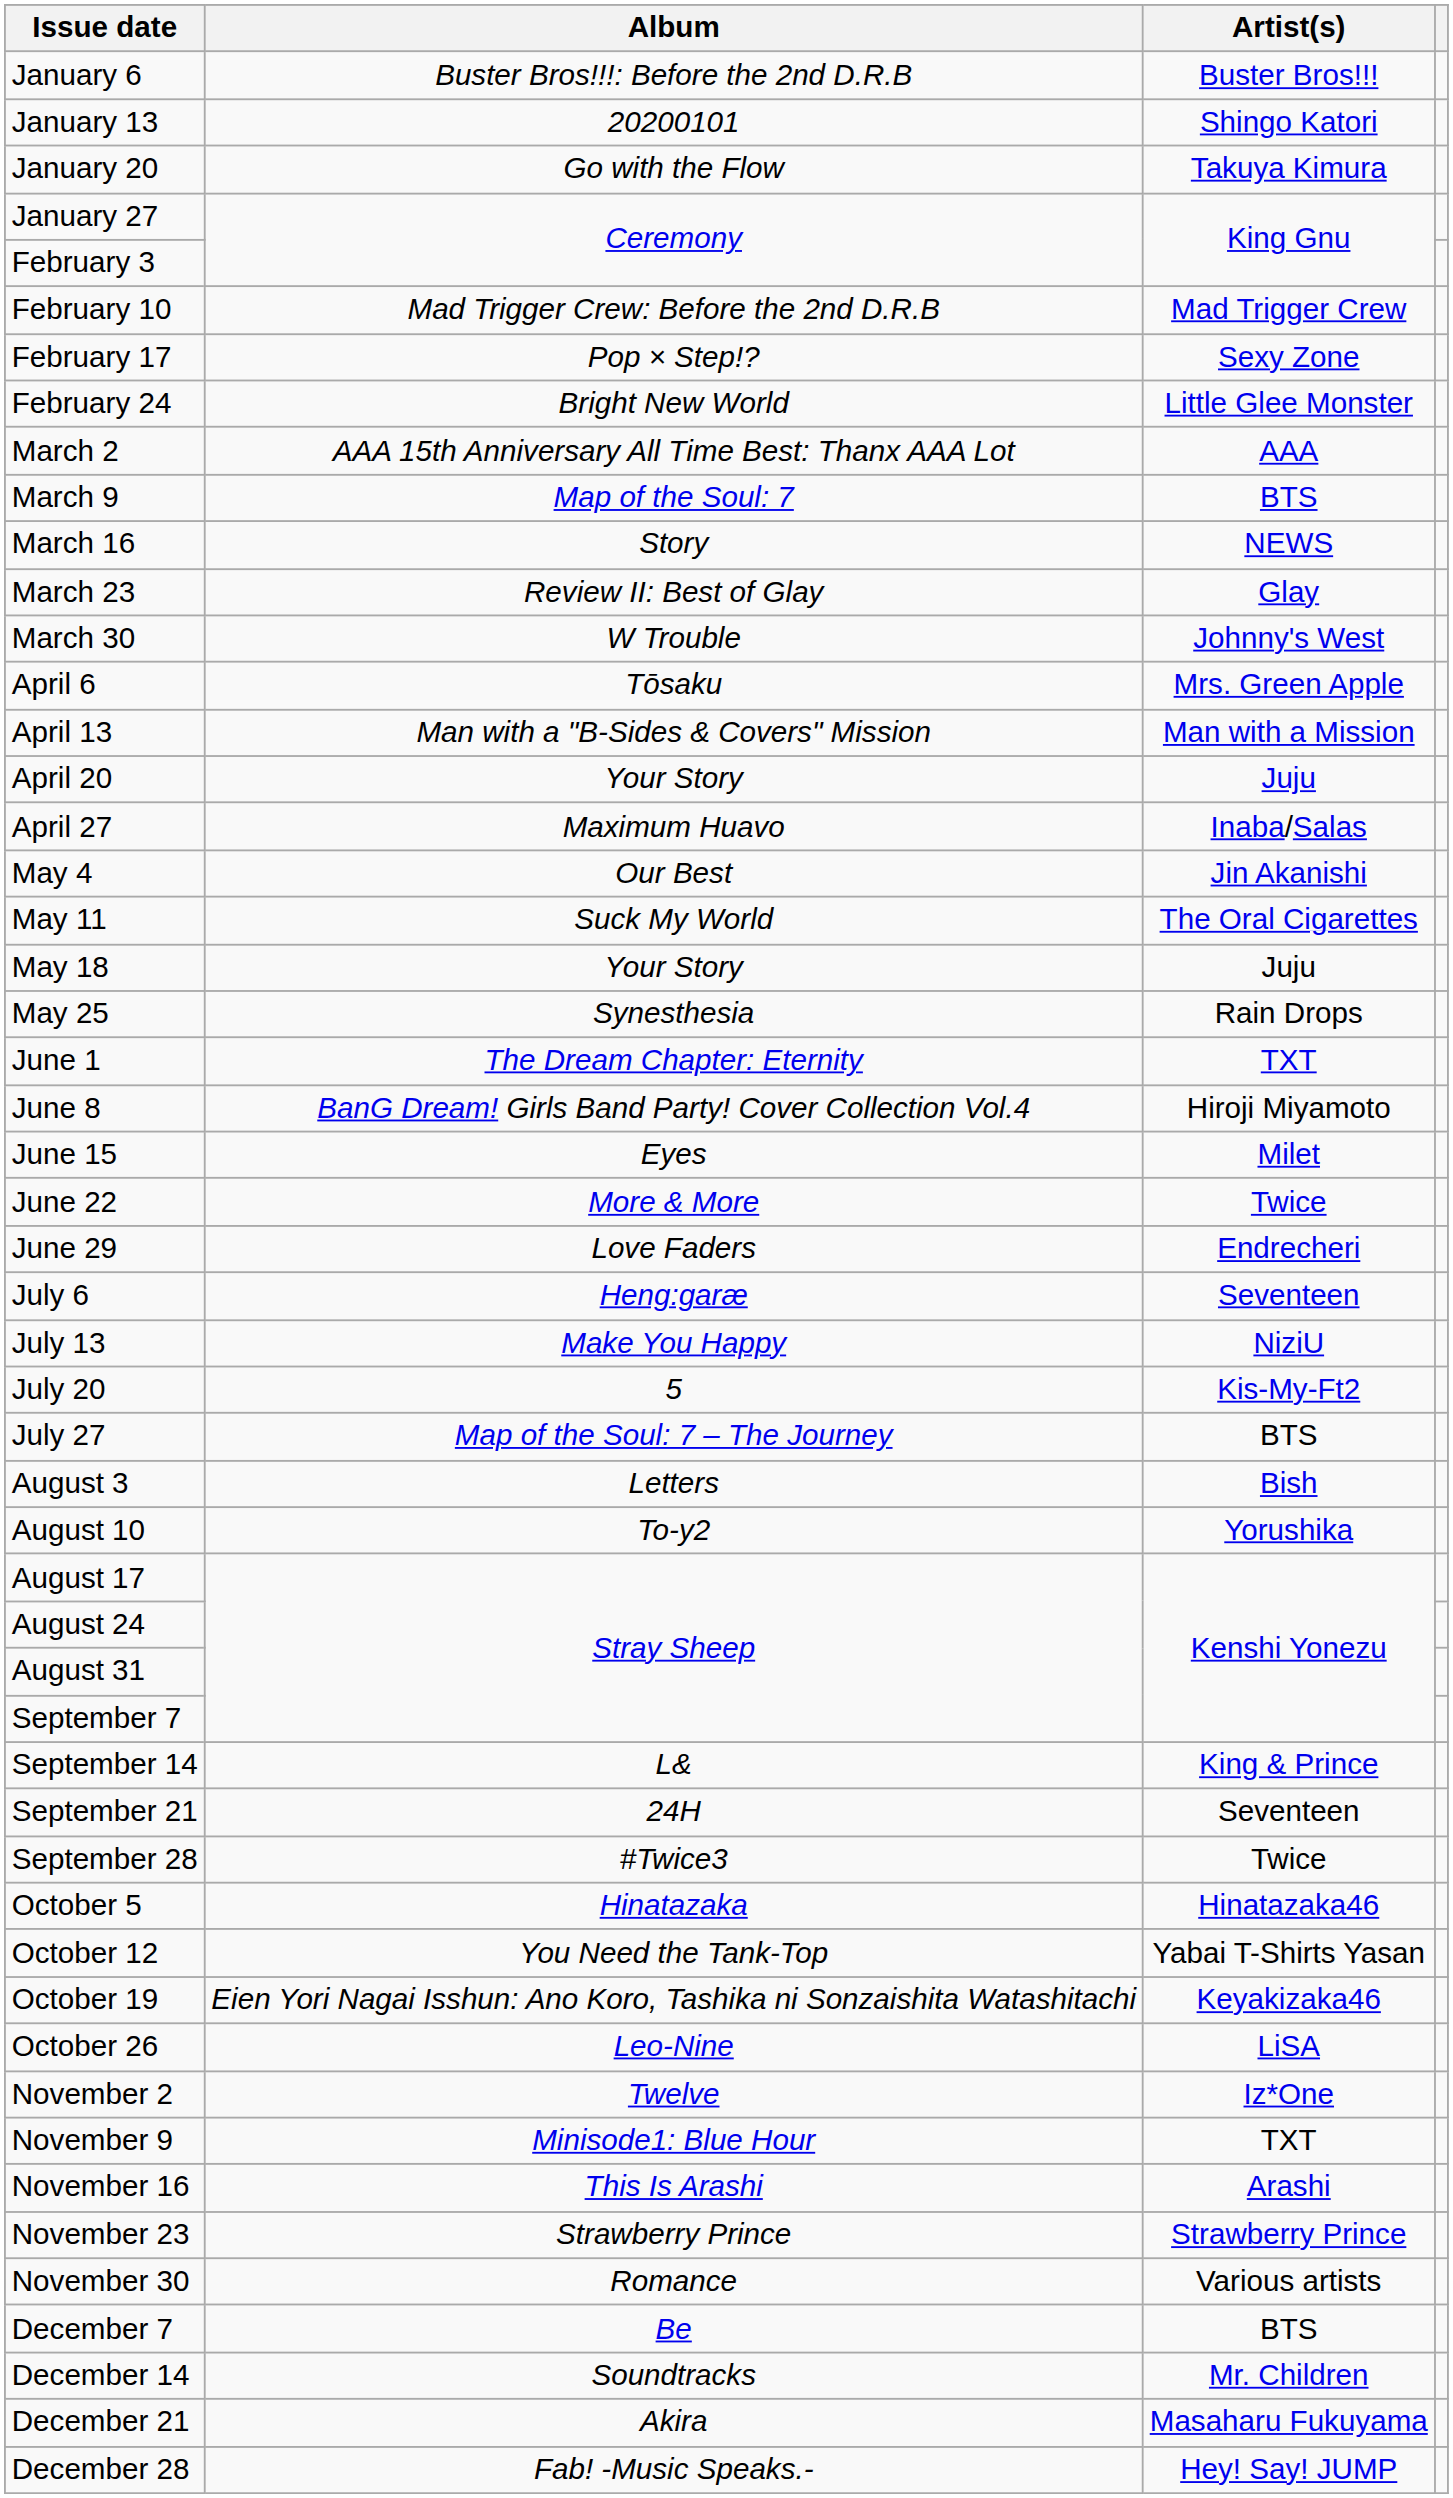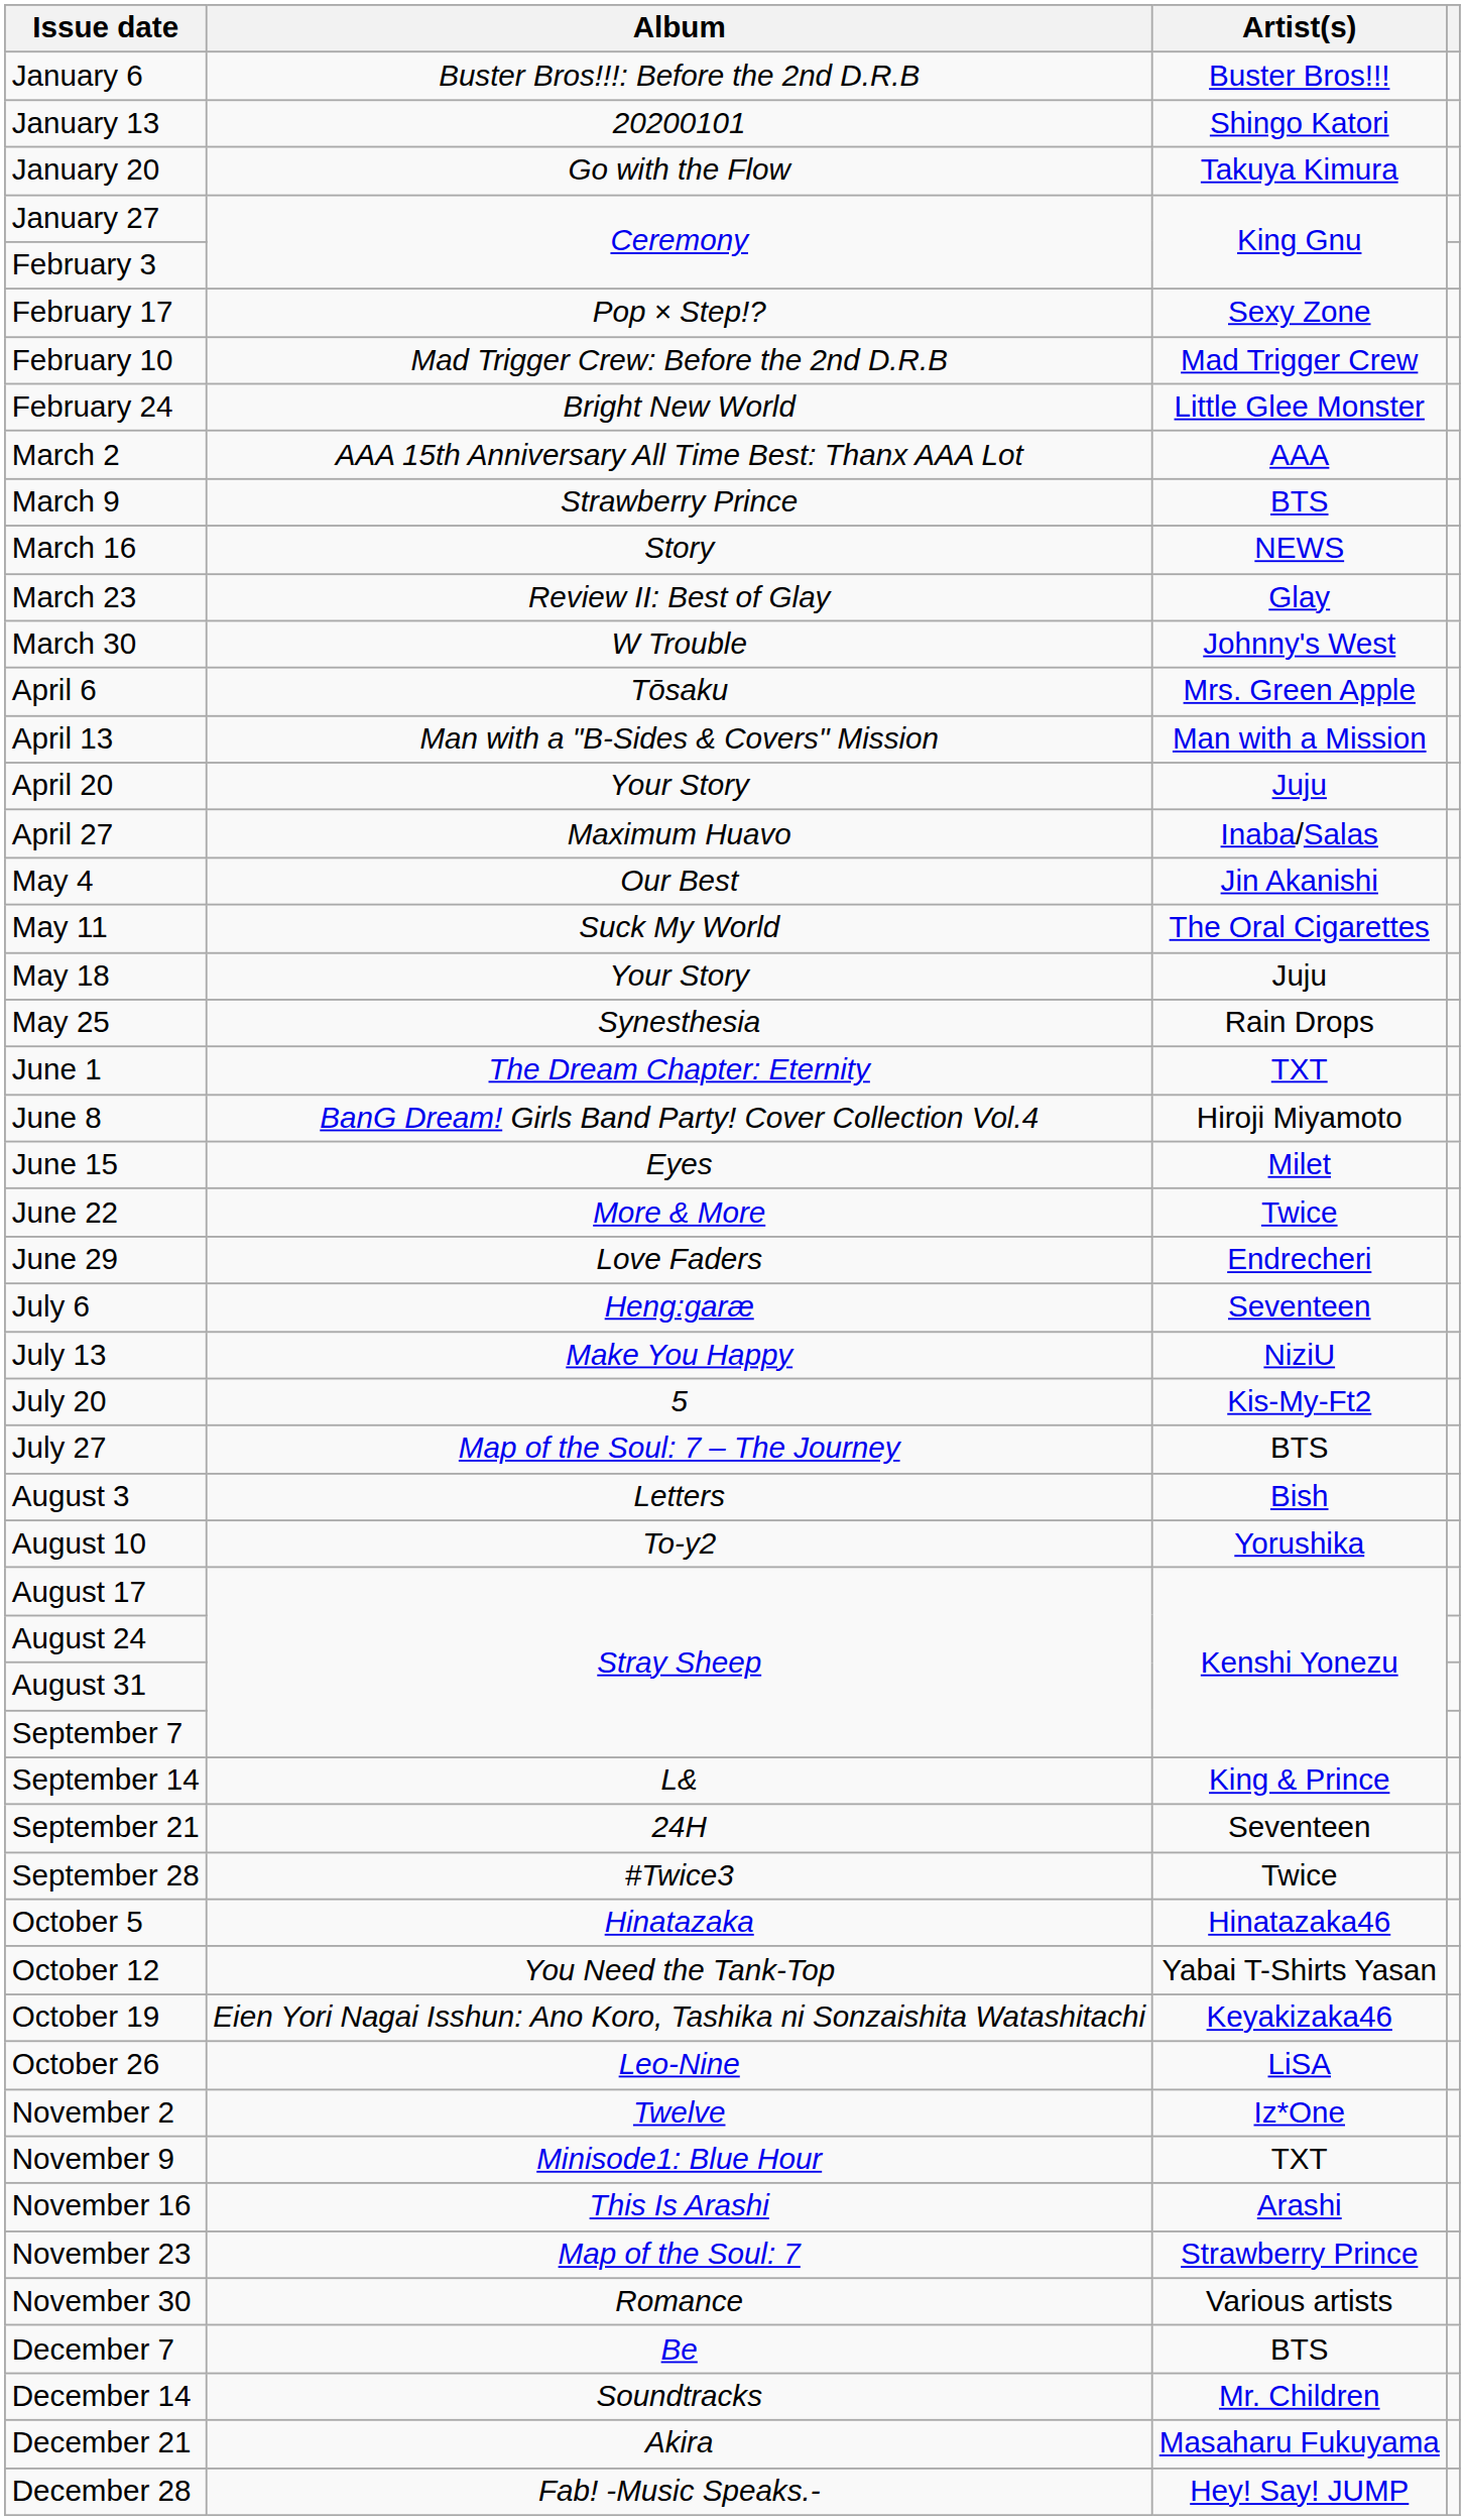 <table class="wikitable" style="text-align:center;">
 <tr>
 <th>Issue date</th>
 <th>Album</th>
 <th>Artist(s)</th>
 <th></th>
 </tr>
 <tr>
 <td align="left">January 6</td>
 <td><em>Buster Bros!!!: Before the 2nd D.R.B</em></td>
 <td><a href='#'>Buster Bros!!!</a></td>
 <td></td>
 </tr>
 <tr>
 <td align="left">January 13</td>
 <td><em>20200101</em></td>
 <td><a href='#'>Shingo Katori</a></td>
 <td></td>
 </tr>
 <tr>
 <td align="left">January 20</td>
 <td><em>Go with the Flow</em></td>
 <td><a href='#'>Takuya Kimura</a></td>
 <td></td>
 </tr>
 <tr>
 <td align="left">January 27</td>
 <td rowspan="2"><em><a href='#'>Ceremony</a></em></td>
 <td rowspan="2"><a href='#'>King Gnu</a></td>
 <td></td>
 </tr>
 <tr>
 <td align="left">February 3</td>
 <td></td>
 </tr>
 <tr>
+<td align="left">February 17</td>
+<td><em>Pop × Step!?</em></td>
+<td><a href='#'>Sexy Zone</a></td>
+<td></td>
+</tr>
+<tr>
 <td align="left">February 10</td>
 <td><em>Mad Trigger Crew: Before the 2nd D.R.B</em></td>
 <td><a href='#'>Mad Trigger Crew</a></td>
-<td></td>
-</tr>
-<tr>
-<td align="left">February 17</td>
-<td><em>Pop × Step!?</em></td>
-<td><a href='#'>Sexy Zone</a></td>
 <td></td>
 </tr>
 <tr>
 <td align="left">February 24</td>
 <td><em>Bright New World</em></td>
 <td><a href='#'>Little Glee Monster</a></td>
 <td></td>
 </tr>
 <tr>
 <td align="left">March 2</td>
 <td><em>AAA 15th Anniversary All Time Best: Thanx AAA Lot</em></td>
 <td><a href='#'>AAA</a></td>
 <td></td>
 </tr>
 <tr>
 <td align="left">March 9</td>
-<td><em><a href='#'>Map of the Soul: 7</a></em></td>
+<td><em>Strawberry Prince</em></td>
 <td><a href='#'>BTS</a></td>
 <td></td>
 </tr>
 <tr>
 <td align="left">March 16</td>
 <td><em>Story</em></td>
 <td><a href='#'>NEWS</a></td>
 <td></td>
 </tr>
 <tr>
 <td align="left">March 23</td>
 <td><em>Review II: Best of Glay</em></td>
 <td><a href='#'>Glay</a></td>
 <td></td>
 </tr>
 <tr>
 <td align="left">March 30</td>
 <td><em>W Trouble</em></td>
 <td><a href='#'>Johnny's West</a></td>
 <td></td>
 </tr>
 <tr>
 <td align="left">April 6</td>
 <td><em>Tōsaku</em></td>
 <td><a href='#'>Mrs. Green Apple</a></td>
 <td></td>
 </tr>
 <tr>
 <td align="left">April 13</td>
 <td><em>Man with a "B-Sides & Covers" Mission</em></td>
 <td><a href='#'>Man with a Mission</a></td>
 <td></td>
 </tr>
 <tr>
 <td align="left">April 20</td>
 <td><em>Your Story</em></td>
 <td><a href='#'>Juju</a></td>
 <td></td>
 </tr>
 <tr>
 <td align="left">April 27</td>
 <td><em>Maximum Huavo</em></td>
 <td><a href='#'>Inaba</a>/<a href='#'>Salas</a></td>
 <td></td>
 </tr>
 <tr>
 <td align="left">May 4</td>
 <td><em>Our Best</em></td>
 <td><a href='#'>Jin Akanishi</a></td>
 <td></td>
 </tr>
 <tr>
 <td align="left">May 11</td>
 <td><em>Suck My World</em></td>
 <td><a href='#'>The Oral Cigarettes</a></td>
 <td></td>
 </tr>
 <tr>
 <td align="left">May 18</td>
 <td><em>Your Story</em></td>
 <td>Juju</td>
 <td></td>
 </tr>
 <tr>
 <td align="left">May 25</td>
 <td><em>Synesthesia</em></td>
 <td>Rain Drops</td>
 <td></td>
 </tr>
 <tr>
 <td align="left">June 1</td>
 <td><em><a href='#'>The Dream Chapter: Eternity</a></em></td>
 <td><a href='#'>TXT</a></td>
 <td></td>
 </tr>
 <tr>
 <td align="left">June 8</td>
 <td><em><a href='#'>BanG Dream!</a> Girls Band Party! Cover Collection Vol.4</em></td>
 <td>Hiroji Miyamoto</td>
 <td></td>
 </tr>
 <tr>
 <td align="left">June 15</td>
 <td><em>Eyes</em></td>
 <td><a href='#'>Milet</a></td>
 <td></td>
 </tr>
 <tr>
 <td align="left">June 22</td>
 <td><em><a href='#'>More & More</a></em></td>
 <td><a href='#'>Twice</a></td>
 <td></td>
 </tr>
 <tr>
 <td align="left">June 29</td>
 <td><em>Love Faders</em></td>
 <td><a href='#'>Endrecheri</a></td>
 <td></td>
 </tr>
 <tr>
 <td align="left">July 6</td>
 <td><em><a href='#'>Heng:garæ</a></em></td>
 <td><a href='#'>Seventeen</a></td>
 <td></td>
 </tr>
 <tr>
 <td align="left">July 13</td>
 <td><em><a href='#'>Make You Happy</a></em></td>
 <td><a href='#'>NiziU</a></td>
 <td></td>
 </tr>
 <tr>
 <td align="left">July 20</td>
 <td><em>5</em></td>
 <td><a href='#'>Kis-My-Ft2</a></td>
 <td></td>
 </tr>
 <tr>
 <td align="left">July 27</td>
 <td><em><a href='#'>Map of the Soul: 7 – The Journey</a></em></td>
 <td>BTS</td>
 <td></td>
 </tr>
 <tr>
 <td align="left">August 3</td>
 <td><em>Letters</em></td>
 <td><a href='#'>Bish</a></td>
 <td></td>
 </tr>
 <tr>
 <td align="left">August 10</td>
 <td><em>To-y2</em></td>
 <td><a href='#'>Yorushika</a></td>
 <td></td>
 </tr>
 <tr>
 <td align="left">August 17</td>
 <td rowspan="4"><em><a href='#'>Stray Sheep</a></em></td>
 <td rowspan="4"><a href='#'>Kenshi Yonezu</a></td>
 <td></td>
 </tr>
 <tr>
 <td align="left">August 24</td>
 <td></td>
 </tr>
 <tr>
 <td align="left">August 31</td>
 <td></td>
 </tr>
 <tr>
 <td align="left">September 7</td>
 <td></td>
 </tr>
 <tr>
 <td align="left">September 14</td>
 <td><em>L&</em></td>
 <td><a href='#'>King & Prince</a></td>
 <td></td>
 </tr>
 <tr>
 <td align="left">September 21</td>
 <td><em>24H</em></td>
 <td>Seventeen</td>
 <td></td>
 </tr>
 <tr>
 <td align="left">September 28</td>
 <td><em>#Twice3</em></td>
 <td>Twice</td>
 <td></td>
 </tr>
 <tr>
 <td align="left">October 5</td>
 <td><em><a href='#'>Hinatazaka</a></em></td>
 <td><a href='#'>Hinatazaka46</a></td>
 <td></td>
 </tr>
 <tr>
 <td align="left">October 12</td>
 <td><em>You Need the Tank-Top</em></td>
 <td>Yabai T-Shirts Yasan</td>
 <td></td>
 </tr>
 <tr>
 <td align="left">October 19</td>
 <td><em>Eien Yori Nagai Isshun: Ano Koro, Tashika ni Sonzaishita Watashitachi</em></td>
 <td><a href='#'>Keyakizaka46</a></td>
 <td></td>
 </tr>
 <tr>
 <td align="left">October 26</td>
 <td><em><a href='#'>Leo-Nine</a></em></td>
 <td><a href='#'>LiSA</a></td>
 <td></td>
 </tr>
 <tr>
 <td align="left">November 2</td>
 <td><em><a href='#'>Twelve</a></em></td>
 <td><a href='#'>Iz*One</a></td>
 <td></td>
 </tr>
 <tr>
 <td align="left">November 9</td>
 <td><em><a href='#'>Minisode1: Blue Hour</a></em></td>
 <td>TXT</td>
 <td></td>
 </tr>
 <tr>
 <td align="left">November 16</td>
 <td><em><a href='#'>This Is Arashi</a></em></td>
 <td><a href='#'>Arashi</a></td>
 <td></td>
 </tr>
 <tr>
 <td align="left">November 23</td>
-<td><em>Strawberry Prince</em></td>
+<td><em><a href='#'>Map of the Soul: 7</a></em></td>
 <td><a href='#'>Strawberry Prince</a></td>
 <td></td>
 </tr>
 <tr>
 <td align="left">November 30</td>
 <td><em>Romance</em></td>
 <td>Various artists</td>
 <td></td>
 </tr>
 <tr>
 <td align="left">December 7</td>
 <td><em><a href='#'>Be</a></em></td>
 <td>BTS</td>
 <td></td>
 </tr>
 <tr>
 <td align="left">December 14</td>
 <td><em>Soundtracks</em></td>
 <td><a href='#'>Mr. Children</a></td>
 <td></td>
 </tr>
 <tr>
 <td align="left">December 21</td>
 <td><em>Akira</em></td>
 <td><a href='#'>Masaharu Fukuyama</a></td>
 <td></td>
 </tr>
 <tr>
 <td align="left">December 28</td>
 <td><em>Fab! -Music Speaks.-</em></td>
 <td><a href='#'>Hey! Say! JUMP</a></td>
 <td></td>
 </tr>
 </table>
